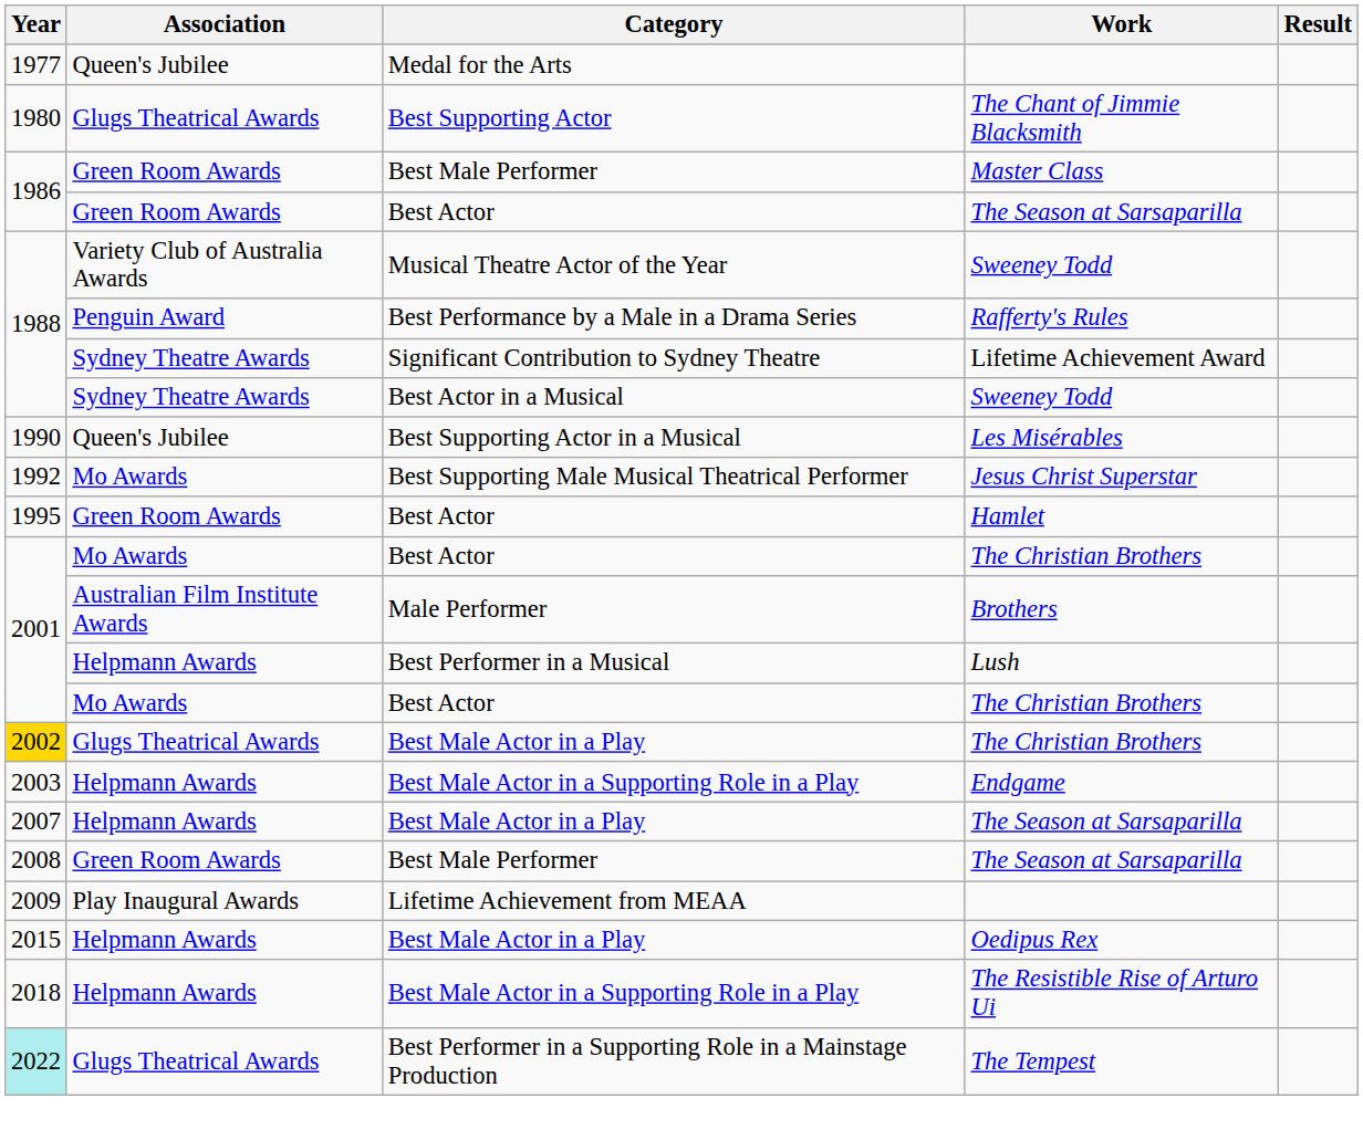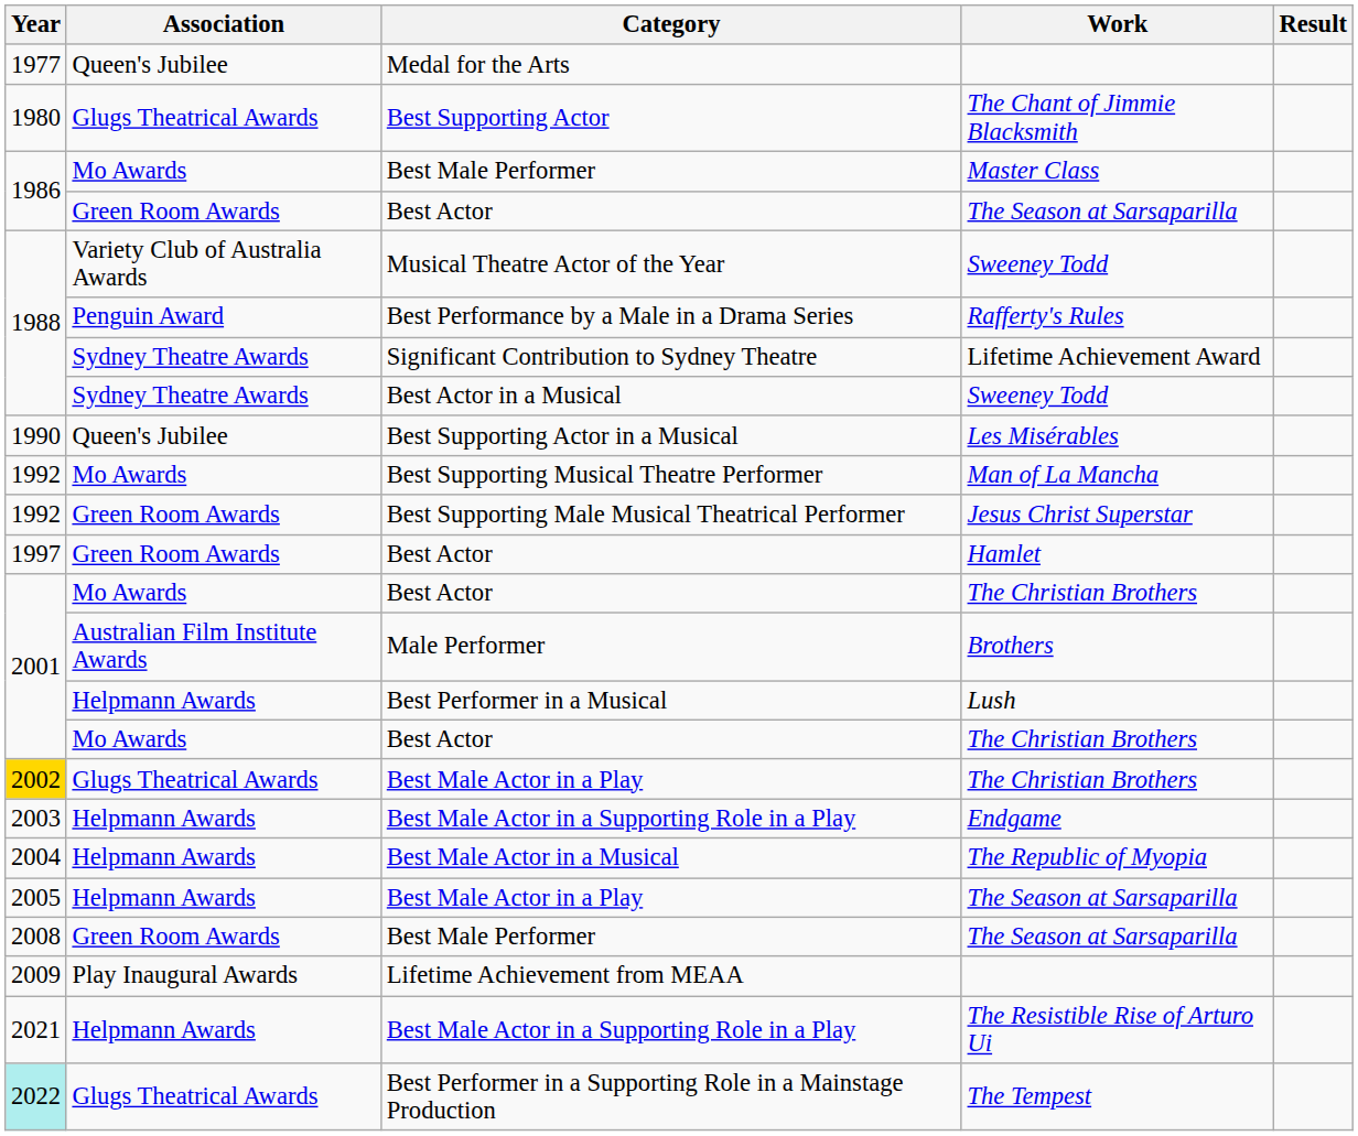 <table class="wikitable">
 <tr>
 <th>Year</th>
 <th>Association</th>
 <th>Category</th>
 <th>Work</th>
 <th>Result</th>
 </tr>
 <tr>
 <td>1977</td>
 <td>Queen's Jubilee</td>
 <td>Medal for the Arts</td>
 <td></td>
 <td></td>
 </tr>
 <tr>
 <td>1980</td>
 <td><a href='#'>Glugs Theatrical Awards</a></td>
 <td><a href='#'>Best Supporting Actor</a></td>
 <td><em><a href='#'>The Chant of Jimmie Blacksmith</a></em></td>
 <td></td>
 </tr>
 <tr>
 <td rowspan=2>1986</td>
-<td><a href='#'>Green Room Awards</a></td>
+<td><a href='#'>Mo Awards</a></td>
 <td>Best Male Performer</td>
 <td><em><a href='#'>Master Class</a></em></td>
 <td></td>
 </tr>
 <tr>
 <td><a href='#'>Green Room Awards</a></td>
 <td>Best Actor</td>
 <td><em><a href='#'>The Season at Sarsaparilla</a></em></td>
 <td></td>
 </tr>
 <tr>
 <td rowspan=4>1988</td>
 <td>Variety Club of Australia Awards</td>
 <td>Musical Theatre Actor of the Year</td>
 <td><em><a href='#'>Sweeney Todd</a></em></td>
 <td></td>
 </tr>
 <tr>
 <td><a href='#'>Penguin Award</a></td>
 <td>Best Performance by a Male in a Drama Series</td>
 <td><em><a href='#'>Rafferty's Rules</a></em></td>
 <td></td>
 </tr>
 <tr>
 <td><a href='#'>Sydney Theatre Awards</a></td>
 <td>Significant Contribution to Sydney Theatre</td>
 <td>Lifetime Achievement Award</td>
 <td></td>
 </tr>
 <tr>
 <td><a href='#'>Sydney Theatre Awards</a></td>
 <td>Best Actor in a Musical</td>
 <td><em><a href='#'>Sweeney Todd</a></em></td>
 <td></td>
 </tr>
 <tr>
 <td>1990</td>
 <td>Queen's Jubilee</td>
 <td>Best Supporting Actor in a Musical</td>
 <td><em><a href='#'>Les Misérables</a></em></td>
 <td></td>
 </tr>
 <tr>
 <td>1992</td>
 <td><a href='#'>Mo Awards</a></td>
+<td>Best Supporting Musical Theatre Performer</td>
+<td><em><a href='#'>Man of La Mancha</a></em></td>
+<td></td>
+</tr>
+<tr>
+<td>1992</td>
+<td><a href='#'>Green Room Awards</a></td>
 <td>Best Supporting Male Musical Theatrical Performer</td>
 <td><em><a href='#'>Jesus Christ Superstar</a></em></td>
 <td></td>
 </tr>
 <tr>
-<td>1995</td>
+<td>1997</td>
 <td><a href='#'>Green Room Awards</a></td>
 <td>Best Actor</td>
 <td><em><a href='#'>Hamlet</a></em></td>
 <td></td>
 </tr>
 <tr>
 <td rowspan=4>2001</td>
 <td><a href='#'>Mo Awards</a></td>
 <td>Best Actor</td>
 <td><em><a href='#'>The Christian Brothers</a></em></td>
 <td></td>
 </tr>
 <tr>
 <td><a href='#'>Australian Film Institute Awards</a></td>
 <td>Male Performer</td>
 <td><em><a href='#'>Brothers</a></em></td>
 <td></td>
 </tr>
 <tr>
 <td><a href='#'>Helpmann Awards</a></td>
 <td>Best Performer in a Musical</td>
 <td><em>Lush</em></td>
 <td></td>
 </tr>
 <tr>
 <td><a href='#'>Mo Awards</a></td>
 <td>Best Actor</td>
 <td><em><a href='#'>The Christian Brothers</a></em></td>
 <td></td>
 </tr>
 <tr>
 <td style="background: gold;">2002</td>
 <td><a href='#'>Glugs Theatrical Awards</a></td>
 <td><a href='#'>Best Male Actor in a Play</a></td>
 <td><em><a href='#'>The Christian Brothers</a></em></td>
 <td></td>
 </tr>
 <tr>
 <td>2003</td>
 <td><a href='#'>Helpmann Awards</a></td>
 <td><a href='#'>Best Male Actor in a Supporting Role in a Play</a></td>
 <td><em><a href='#'>Endgame</a></em></td>
 <td></td>
 </tr>
 <tr>
-<td>2007</td>
+<td>2004</td>
+<td><a href='#'>Helpmann Awards</a></td>
+<td><a href='#'>Best Male Actor in a Musical</a></td>
+<td><em><a href='#'>The Republic of Myopia</a></em></td>
+<td></td>
+</tr>
+<tr>
+<td>2005</td>
 <td><a href='#'>Helpmann Awards</a></td>
 <td><a href='#'>Best Male Actor in a Play</a></td>
 <td><em><a href='#'>The Season at Sarsaparilla</a></em></td>
 <td></td>
 </tr>
 <tr>
 <td>2008</td>
 <td><a href='#'>Green Room Awards</a></td>
 <td>Best Male Performer</td>
 <td><em><a href='#'>The Season at Sarsaparilla</a></em></td>
 <td></td>
 </tr>
 <tr>
 <td>2009</td>
 <td>Play Inaugural Awards</td>
 <td>Lifetime Achievement from MEAA</td>
 <td></td>
 <td></td>
 </tr>
 <tr>
-<td>2015</td>
-<td><a href='#'>Helpmann Awards</a></td>
-<td><a href='#'>Best Male Actor in a Play</a></td>
-<td><em><a href='#'>Oedipus Rex</a></em></td>
-<td></td>
-</tr>
-<tr>
-<td>2018</td>
+<td>2021</td>
 <td><a href='#'>Helpmann Awards</a></td>
 <td><a href='#'>Best Male Actor in a Supporting Role in a Play</a></td>
 <td><em><a href='#'>The Resistible Rise of Arturo Ui</a></em></td>
 <td></td>
 </tr>
 <tr>
 <td style="background: paleturquoise;">2022</td>
 <td><a href='#'>Glugs Theatrical Awards</a></td>
 <td>Best Performer in a Supporting Role in a Mainstage Production</td>
 <td><em><a href='#'>The Tempest</a></em></td>
 <td></td>
 </tr>
 </table>
